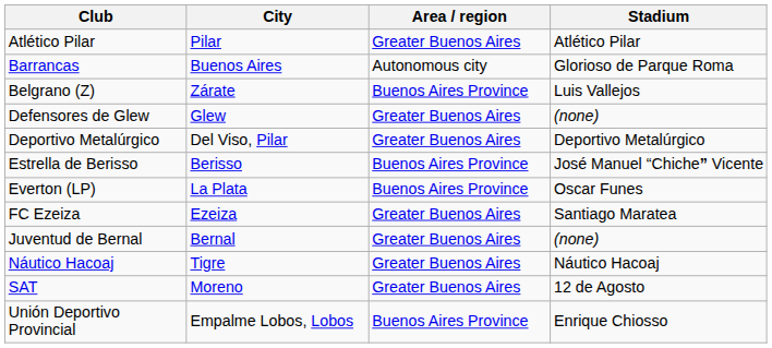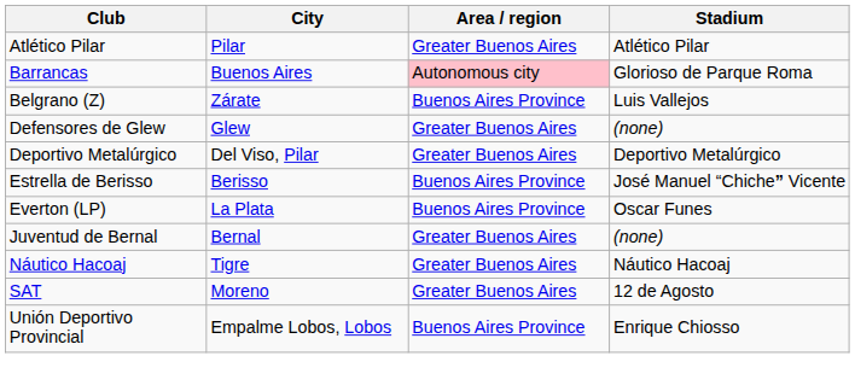 <table class="wikitable sortable">
 <tr>
 <th width=180px>Club</th>
 <th width=180px>City</th>
 <th width= 180px>Area / region</th>
 <th width=>Stadium</th>
 </tr>
 <tr>
 <td>Atlético Pilar</td>
 <td><a href='#'>Pilar</a></td>
 <td><a href='#'>Greater Buenos Aires</a></td>
 <td>Atlético Pilar</td>
 </tr>
 <tr>
 <td><a href='#'>Barrancas</a></td>
 <td><a href='#'>Buenos Aires</a></td>
-<td>Autonomous city</td>
+<td style="background: pink;">Autonomous city</td>
 <td>Glorioso de Parque Roma</td>
 </tr>
 <tr>
 <td>Belgrano (Z)</td>
 <td><a href='#'>Zárate</a></td>
 <td><a href='#'>Buenos Aires Province</a></td>
 <td>Luis Vallejos</td>
 </tr>
 <tr>
 <td>Defensores de Glew</td>
 <td><a href='#'>Glew</a></td>
 <td><a href='#'>Greater Buenos Aires</a></td>
 <td><em>(none)</em></td>
 </tr>
 <tr>
 <td>Deportivo Metalúrgico</td>
 <td>Del Viso, <a href='#'>Pilar</a></td>
 <td><a href='#'>Greater Buenos Aires</a></td>
 <td>Deportivo Metalúrgico</td>
 </tr>
 <tr>
 <td>Estrella de Berisso</td>
 <td><a href='#'>Berisso</a></td>
 <td><a href='#'>Buenos Aires Province</a></td>
 <td>José Manuel “Chiche<strong>”</strong>  Vicente</td>
 </tr>
 <tr>
 <td>Everton (LP)</td>
 <td><a href='#'>La Plata</a></td>
 <td><a href='#'>Buenos Aires Province</a></td>
 <td>Oscar Funes</td>
 </tr>
 <tr>
-<td>FC Ezeiza</td>
-<td><a href='#'>Ezeiza</a></td>
-<td><a href='#'>Greater Buenos Aires</a></td>
-<td>Santiago Maratea</td>
-</tr>
-<tr>
 <td>Juventud de Bernal</td>
 <td><a href='#'>Bernal</a></td>
 <td><a href='#'>Greater Buenos Aires</a></td>
 <td><em>(none)</em></td>
 </tr>
 <tr>
 <td><a href='#'>Náutico Hacoaj</a></td>
 <td><a href='#'>Tigre</a></td>
 <td><a href='#'>Greater Buenos Aires</a></td>
 <td>Náutico Hacoaj</td>
 </tr>
 <tr>
 <td><a href='#'>SAT</a></td>
 <td><a href='#'>Moreno</a></td>
 <td><a href='#'>Greater Buenos Aires</a></td>
 <td>12 de Agosto</td>
 </tr>
 <tr>
 <td>Unión Deportivo Provincial</td>
 <td>Empalme Lobos, <a href='#'>Lobos</a></td>
 <td><a href='#'>Buenos Aires Province</a></td>
 <td>Enrique Chiosso</td>
 </tr>
 </table>
